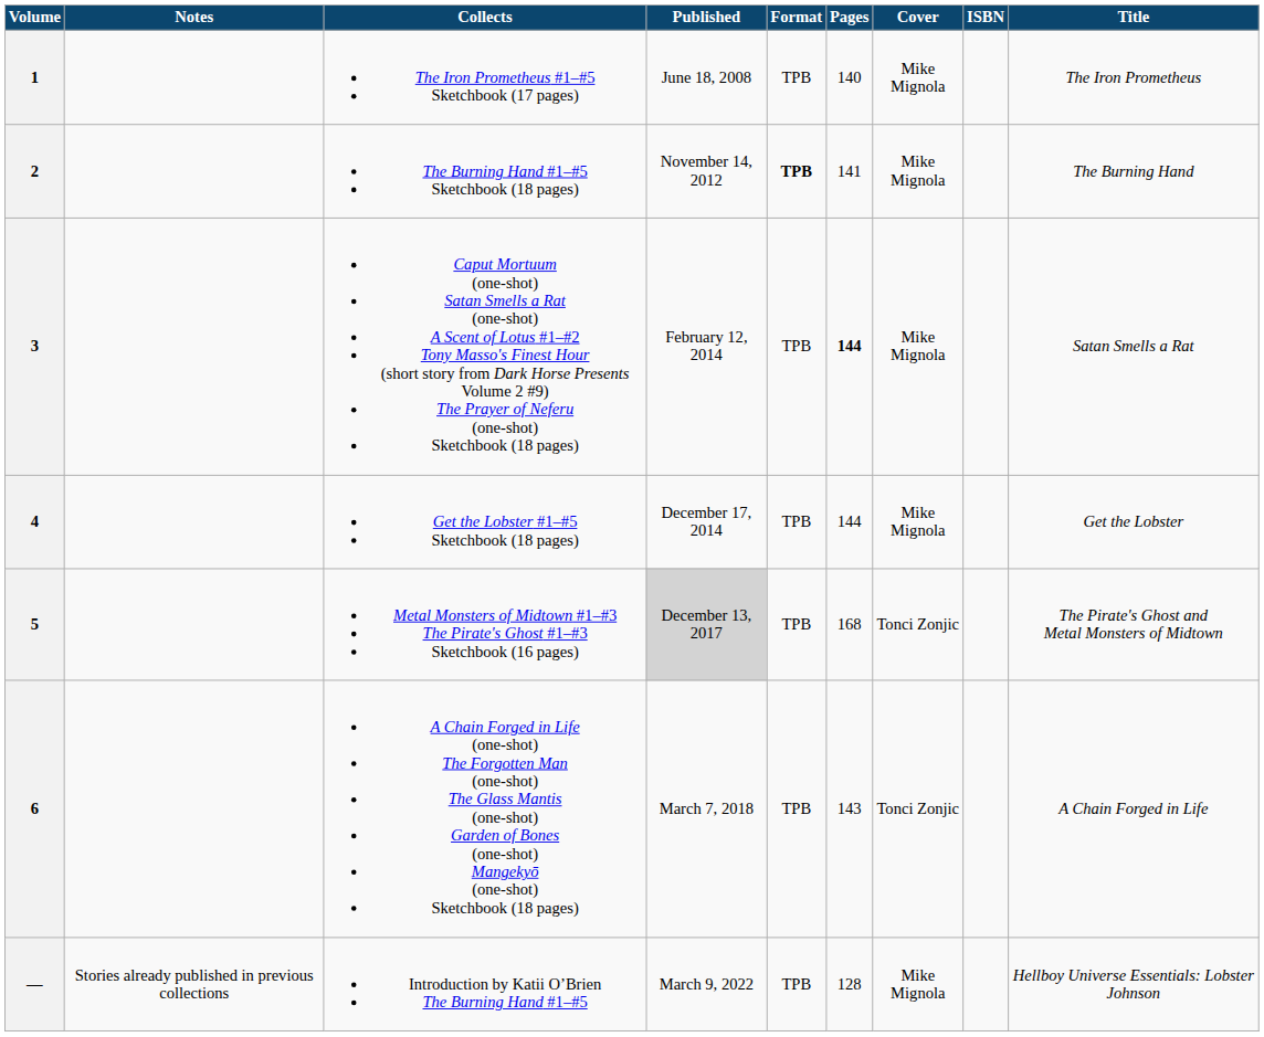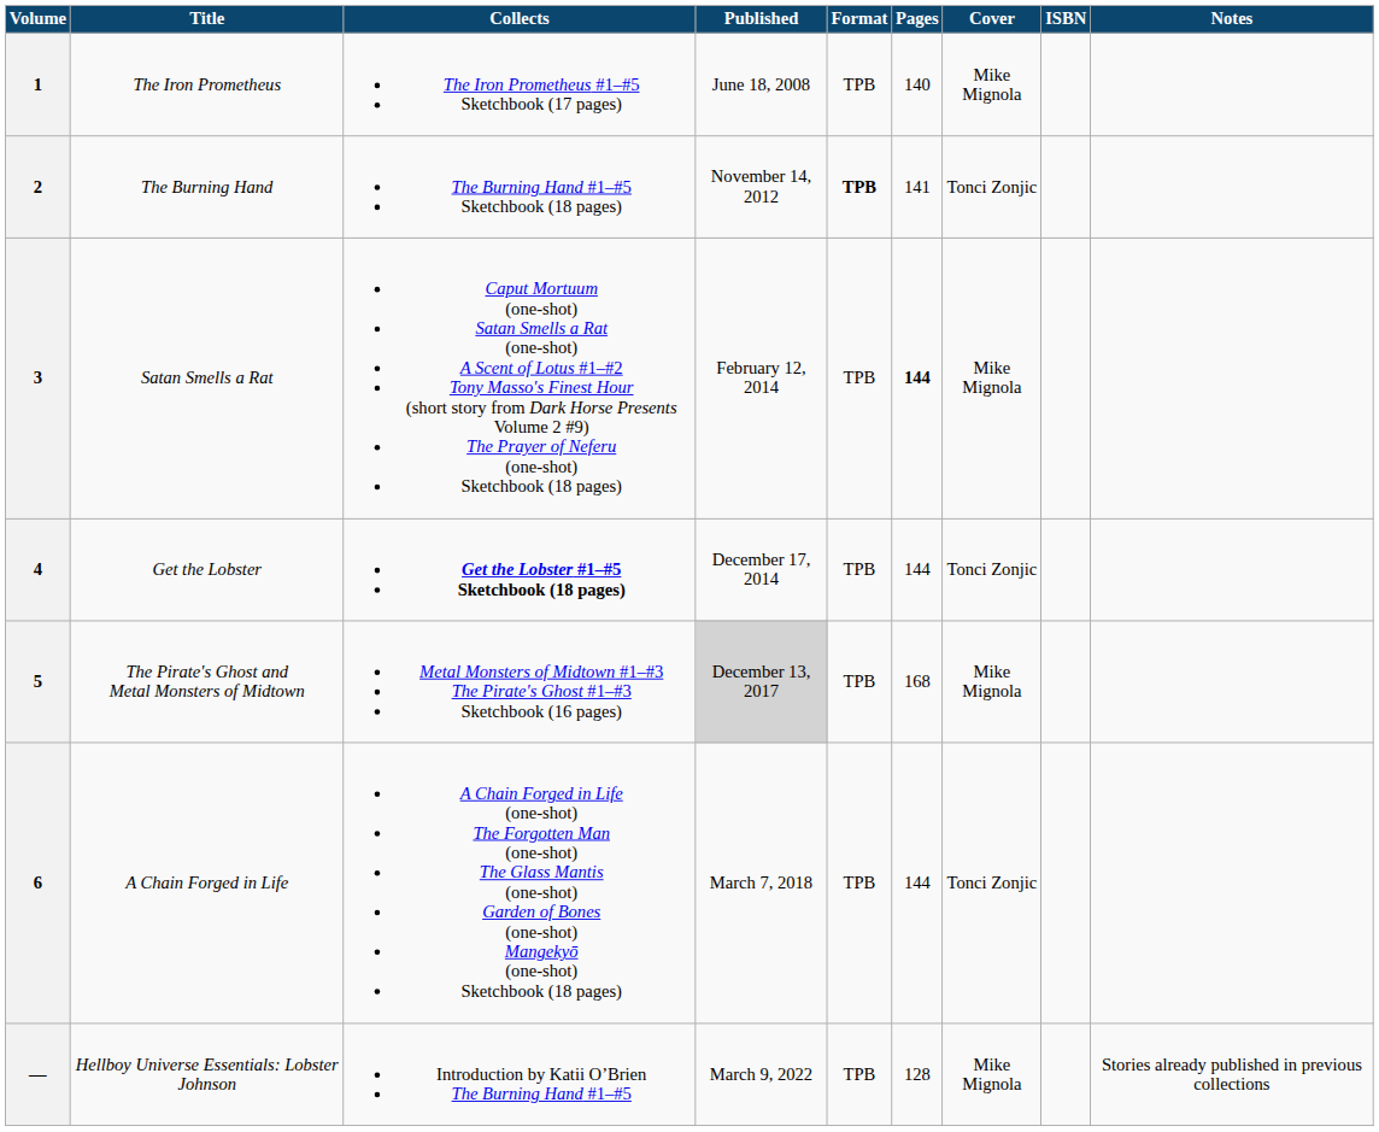 <table class="wikitable" style="text-align: center">
 <tr>
 <th style="background:#0b466e; color:#fff;">Volume</th>
-<th style="background:#0b466e; color:#fff;">Notes</th>
+<th style="background:#0b466e; color:#fff;">Title</th>
 <th style="background:#0b466e; color:#fff;">Collects</th>
 <th style="background:#0b466e; color:#fff;">Published</th>
 <th style="background:#0b466e; color:#fff;">Format</th>
 <th style="background:#0b466e; color:#fff;">Pages</th>
 <th style="background:#0b466e; color:#fff;">Cover</th>
 <th style="background:#0b466e; color:#fff;">ISBN</th>
-<th style="background:#0b466e; color:#fff;">Title</th>
+<th style="background:#0b466e; color:#fff;">Notes</th>
 </tr>
 <tr>
 <th>1</th>
-<td></td>
+<td><em>The Iron Prometheus</em></td>
 <td><br><ul><li><a href='#'><em>The Iron Prometheus</em> #1–#5</a></li><li>Sketchbook (17 pages)</li></ul></td>
 <td>June 18, 2008</td>
 <td>TPB</td>
 <td>140</td>
 <td>Mike Mignola</td>
 <td></td>
-<td><em>The Iron Prometheus</em></td>
+<td></td>
 </tr>
 <tr>
 <th>2</th>
-<td></td>
+<td><em>The Burning Hand</em></td>
 <td><br><ul><li><a href='#'><em>The Burning Hand</em> #1–#5</a></li><li>Sketchbook (18 pages)</li></ul></td>
 <td>November 14, 2012</td>
 <td><strong>TPB</strong></td>
 <td>141</td>
-<td>Mike Mignola</td>
+<td>Tonci Zonjic</td>
 <td></td>
-<td><em>The Burning Hand</em></td>
+<td></td>
 </tr>
 <tr>
 <th>3</th>
-<td></td>
+<td><em>Satan Smells a Rat</em></td>
 <td><br><ul><li><a href='#'><em>Caput Mortuum</em></a><br>(one-shot)</li><li><a href='#'><em>Satan Smells a Rat</em></a><br>(one-shot)</li><li><a href='#'><em>A Scent of Lotus</em> #1–#2</a></li><li><a href='#'><em>Tony Masso's Finest Hour</em></a><br>(short story from <em>Dark Horse Presents</em> Volume 2 #9)</li><li><a href='#'><em>The Prayer of Neferu</em></a><br>(one-shot)</li><li>Sketchbook (18 pages)</li></ul></td>
 <td>February 12, 2014</td>
 <td>TPB</td>
 <td><strong>144</strong></td>
 <td>Mike Mignola</td>
 <td></td>
-<td><em>Satan Smells a Rat</em></td>
+<td></td>
 </tr>
 <tr>
 <th>4</th>
-<td></td>
-<td><br><ul><li><a href='#'><em>Get the Lobster</em> #1–#5</a></li><li>Sketchbook (18 pages)</li></ul></td>
+<td><em>Get the Lobster</em></td>
+<td><strong><br><ul><li><a href='#'><em>Get the Lobster</em> #1–#5</a></li><li>Sketchbook (18 pages)</li></ul></strong></td>
 <td>December 17, 2014</td>
 <td>TPB</td>
 <td>144</td>
-<td>Mike Mignola</td>
+<td>Tonci Zonjic</td>
 <td></td>
-<td><em>Get the Lobster</em></td>
+<td></td>
 </tr>
 <tr>
 <th>5</th>
-<td></td>
+<td><em>The Pirate's Ghost and<br>Metal Monsters of Midtown</em></td>
 <td><br><ul><li><a href='#'><em>Metal Monsters of Midtown</em> #1–#3</a></li><li><a href='#'><em>The Pirate's Ghost</em> #1–#3</a></li><li>Sketchbook (16 pages)</li></ul></td>
 <td style="background: lightgrey;">December 13, 2017</td>
 <td>TPB</td>
 <td>168</td>
-<td>Tonci Zonjic</td>
+<td>Mike Mignola</td>
 <td></td>
-<td><em>The Pirate's Ghost and<br>Metal Monsters of Midtown</em></td>
+<td></td>
 </tr>
 <tr>
 <th>6</th>
-<td></td>
+<td><em>A Chain Forged in Life</em></td>
 <td><br><ul><li><a href='#'><em>A Chain Forged in Life</em></a><br>(one-shot)</li><li><a href='#'><em>The Forgotten Man</em></a><br>(one-shot)</li><li><a href='#'><em>The Glass Mantis</em></a><br>(one-shot)</li><li><a href='#'><em>Garden of Bones</em></a><br>(one-shot)</li><li><a href='#'><em>Mangekyō</em></a><br>(one-shot)</li><li>Sketchbook (18 pages)</li></ul></td>
 <td>March 7, 2018</td>
 <td>TPB</td>
-<td>143</td>
+<td>144</td>
 <td>Tonci Zonjic</td>
 <td></td>
-<td><em>A Chain Forged in Life</em></td>
+<td></td>
 </tr>
 <tr>
 <th>—</th>
-<td>Stories already published in previous collections</td>
+<td><em>Hellboy Universe Essentials: Lobster Johnson</em></td>
 <td><br><ul><li>Introduction by Katii O’Brien</li><li><a href='#'><em>The Burning Hand</em> #1–#5</a></li></ul></td>
 <td>March 9, 2022</td>
 <td>TPB</td>
 <td>128</td>
 <td>Mike Mignola</td>
 <td></td>
-<td><em>Hellboy Universe Essentials: Lobster Johnson</em></td>
+<td>Stories already published in previous collections</td>
 </tr>
 </table>
